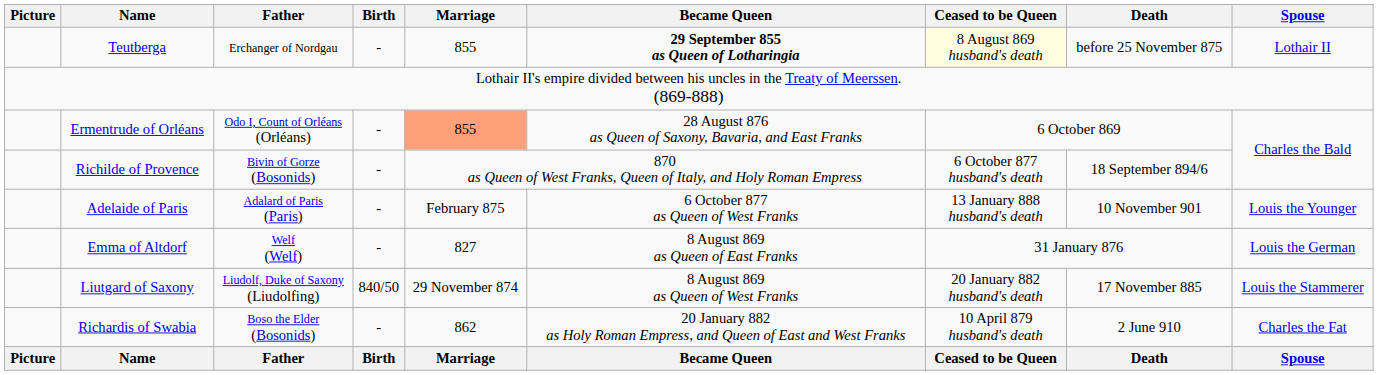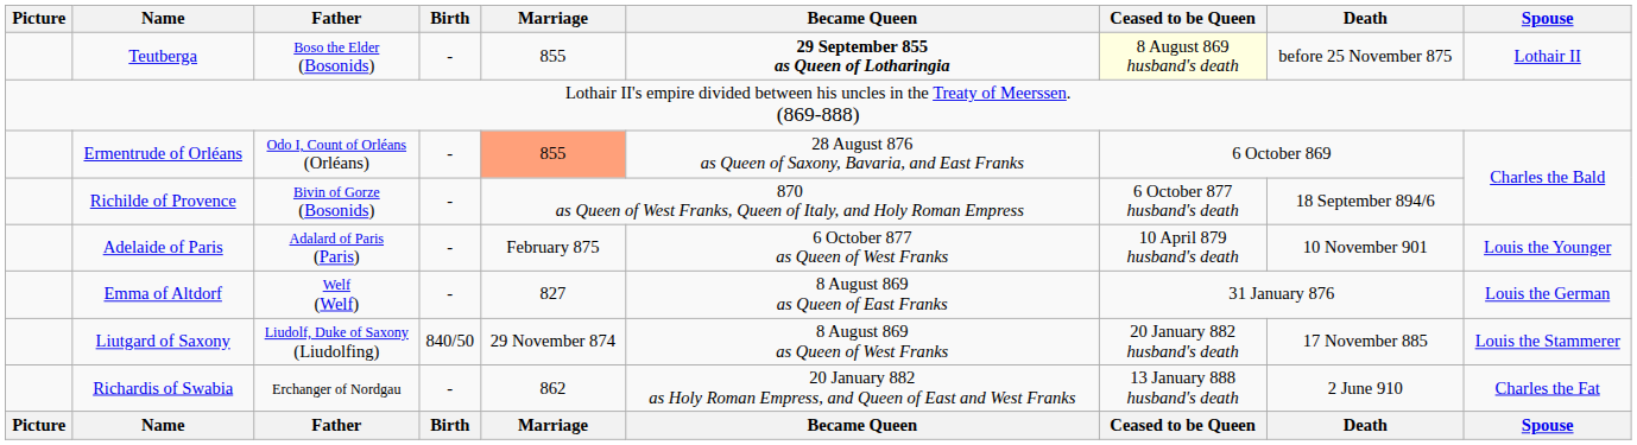 <table width=95% class="wikitable">
 <tr>
 <th>Picture</th>
 <th>Name</th>
 <th>Father</th>
 <th>Birth</th>
 <th>Marriage</th>
 <th>Became Queen</th>
 <th>Ceased to be Queen</th>
 <th>Death</th>
 <th><a href='#'>Spouse</a></th>
 </tr>
 <tr>
 <td align="center"></td>
 <td align="center"><a href='#'>Teutberga</a></td>
-<td align="center"><small>Erchanger of Nordgau</small></td>
+<td align="center"><small><a href='#'>Boso the Elder</a></small><br>(<a href='#'>Bosonids</a>)</td>
 <td align="center">-</td>
 <td align="center">855</td>
 <td align="center"><strong>29 September 855<br><em>as Queen of Lotharingia</em></strong></td>
 <td align="center" style="background: lightyellow;">8 August 869<br><em>husband's death</em></td>
 <td align="center">before 25 November 875</td>
 <td align="center"><a href='#'>Lothair II</a></td>
 </tr>
 <tr>
 <td align="center" colspan="9">Lothair II's empire divided between his uncles in the <a href='#'>Treaty of Meerssen</a>.<br><big>(869-888)</big></td>
 </tr>
 <tr>
 <td align="center"></td>
 <td align="center"><a href='#'>Ermentrude of Orléans</a></td>
 <td align="center"><small><a href='#'>Odo I, Count of Orléans</a></small><br>(Orléans)</td>
 <td align="center">-</td>
 <td align="center" style="background: lightsalmon;">855</td>
 <td align="center">28 August 876<br><em>as Queen of Saxony, Bavaria, and East Franks</em></td>
 <td colspan=2 align="center">6 October 869</td>
 <td rowspan=2 align="center"><a href='#'>Charles the Bald</a></td>
 </tr>
 <tr>
 <td align="center"></td>
 <td align="center"><a href='#'>Richilde of Provence</a></td>
 <td align="center"><small><a href='#'>Bivin of Gorze</a></small><br>(<a href='#'>Bosonids</a>)</td>
 <td align="center">-</td>
 <td colspan=2 align="center">870<br><em>as Queen of West Franks, Queen of Italy, and Holy Roman Empress</em></td>
 <td align="center">6 October 877<br><em>husband's death</em></td>
 <td align="center">18 September 894/6</td>
 </tr>
 <tr>
 <td align="center"></td>
 <td align="center"><a href='#'>Adelaide of Paris</a></td>
 <td align="center"><small><a href='#'>Adalard of Paris</a></small><br>(<a href='#'>Paris</a>)</td>
 <td align="center">-</td>
 <td align="center">February 875</td>
 <td align="center">6 October 877<br><em>as Queen of West Franks</em></td>
-<td align="center">13 January 888<br><em>husband's death</em></td>
+<td align="center">10 April 879<br><em>husband's death</em></td>
 <td align="center">10 November 901</td>
 <td align="center"><a href='#'>Louis the Younger</a></td>
 </tr>
 <tr>
 <td align="center"></td>
 <td align="center"><a href='#'>Emma of Altdorf</a></td>
 <td align="center"><small><a href='#'>Welf</a></small><br>(<a href='#'>Welf</a>)</td>
 <td align="center">-</td>
 <td align="center">827</td>
 <td align="center">8 August 869<br><em>as Queen of East Franks</em></td>
 <td colspan=2 align="center">31 January 876</td>
 <td align="center"><a href='#'>Louis the German</a></td>
 </tr>
 <tr>
 <td align="center"></td>
 <td align="center"><a href='#'>Liutgard of Saxony</a></td>
 <td align="center"><small><a href='#'>Liudolf, Duke of Saxony</a></small><br>(Liudolfing)</td>
 <td align="center">840/50</td>
 <td align="center">29 November 874</td>
 <td align="center">8 August 869<br><em>as Queen of West Franks</em></td>
 <td align="center">20 January 882<br><em>husband's death</em></td>
 <td align="center">17 November 885</td>
 <td align="center"><a href='#'>Louis the Stammerer</a></td>
 </tr>
 <tr>
 <td align="center"></td>
 <td align="center"><a href='#'>Richardis of Swabia</a></td>
-<td align="center"><small><a href='#'>Boso the Elder</a></small><br>(<a href='#'>Bosonids</a>)</td>
+<td align="center"><small>Erchanger of Nordgau</small></td>
 <td align="center">-</td>
 <td align="center">862</td>
 <td align="center">20 January 882<br><em>as Holy Roman Empress, and Queen of East and West Franks</em></td>
-<td align="center">10 April 879<br><em>husband's death</em></td>
+<td align="center">13 January 888<br><em>husband's death</em></td>
 <td align="center">2 June 910</td>
 <td align="center"><a href='#'>Charles the Fat</a></td>
 </tr>
 <tr>
 <th>Picture</th>
 <th>Name</th>
 <th>Father</th>
 <th>Birth</th>
 <th>Marriage</th>
 <th>Became Queen</th>
 <th>Ceased to be Queen</th>
 <th>Death</th>
 <th><a href='#'>Spouse</a></th>
 </tr>
 </table>
